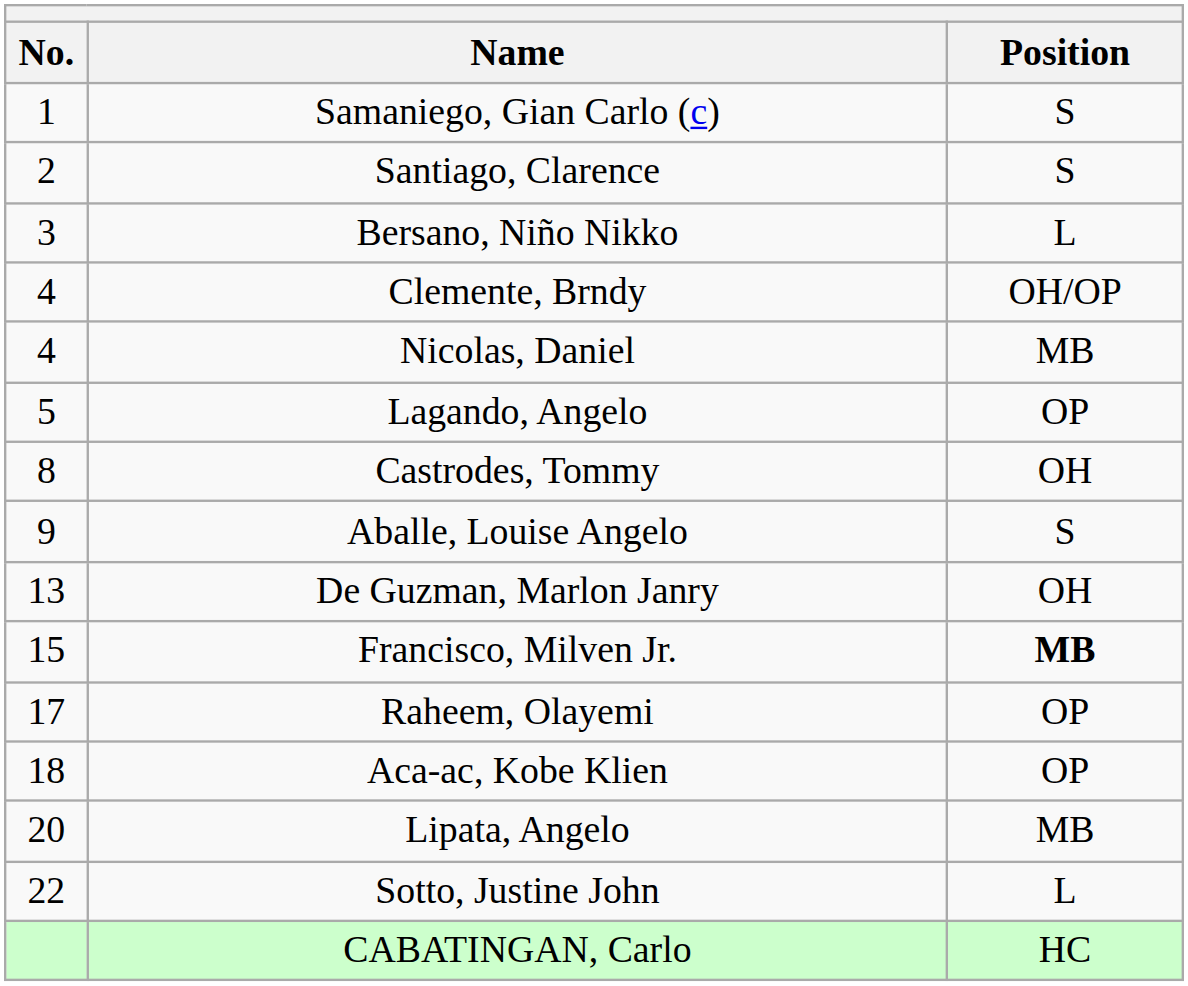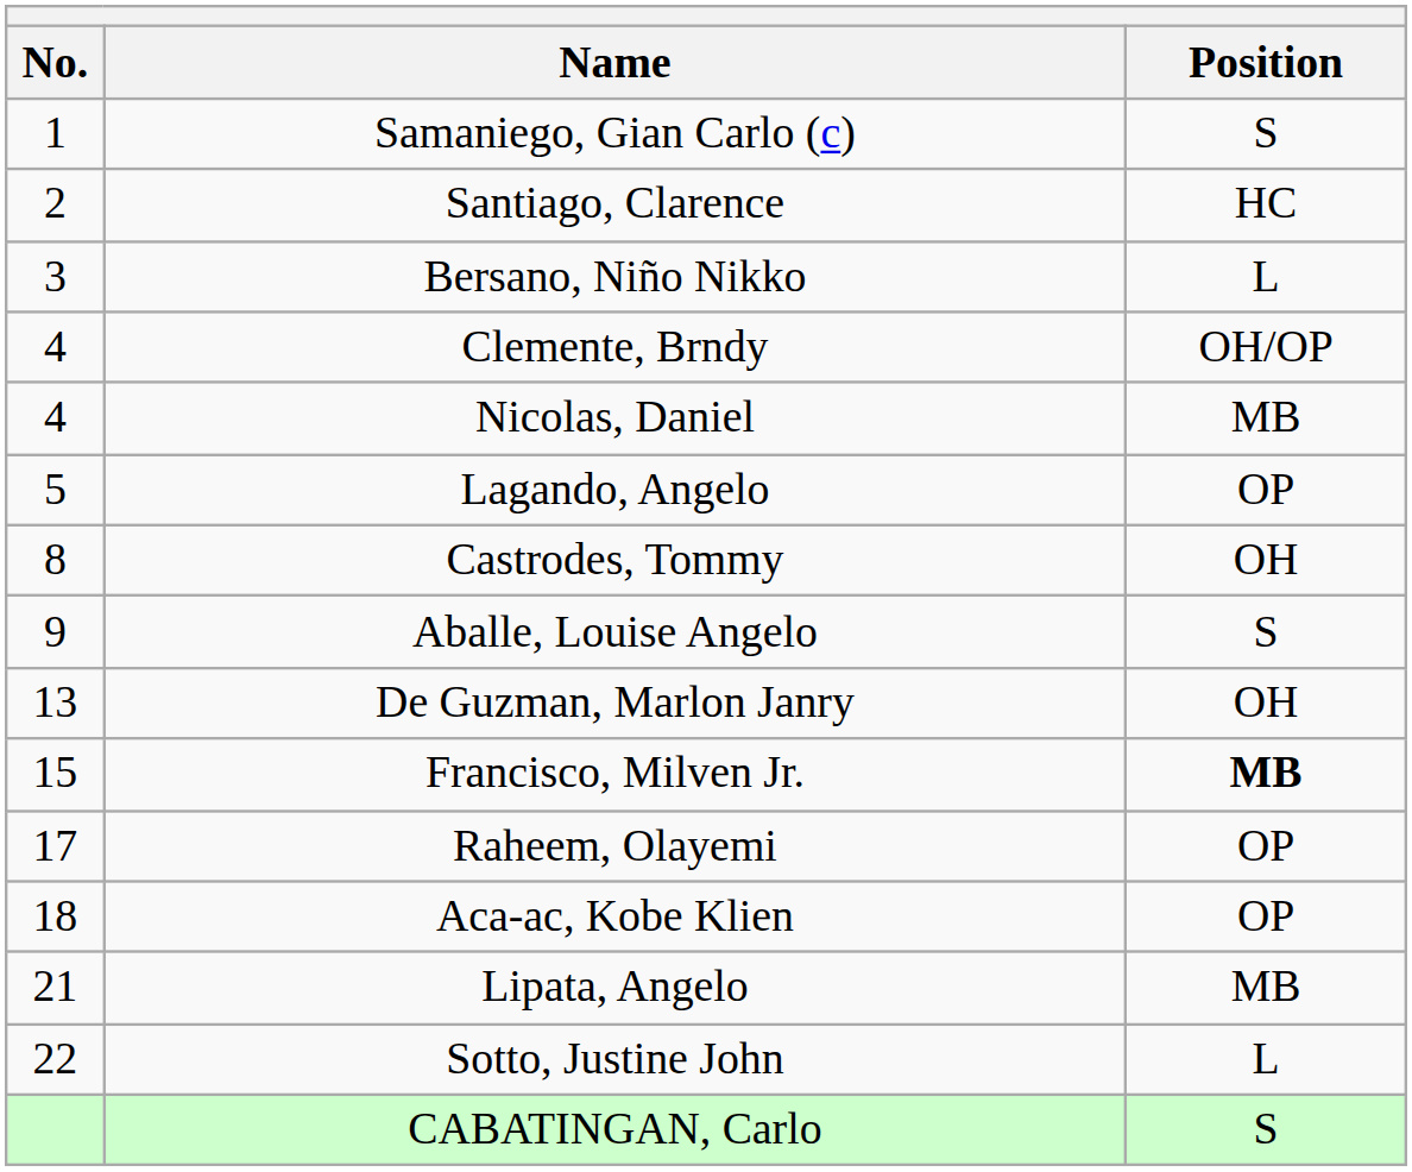 <table class="wikitable mw-collapsible mw-collapsed" style="text-align:center; width:500px; border:none">
 <tr>
 <th style="text-align:center" colspan="3"></th>
 </tr>
 <tr>
 <th style="width:7%">No.</th>
 <th>Name</th>
 <th style="width:20%">Position</th>
 </tr>
 <tr>
 <td>1</td>
 <td>Samaniego, Gian Carlo (<a href='#'>c</a>)</td>
 <td>S</td>
 </tr>
 <tr>
 <td>2</td>
 <td>Santiago, Clarence</td>
-<td>S</td>
+<td>HC</td>
 </tr>
 <tr>
 <td>3</td>
 <td>Bersano, Niño Nikko</td>
 <td>L</td>
 </tr>
 <tr>
 <td>4</td>
 <td>Clemente, Brndy</td>
 <td>OH/OP</td>
 </tr>
 <tr>
 <td>4</td>
 <td>Nicolas, Daniel</td>
 <td>MB</td>
 </tr>
 <tr>
 <td>5</td>
 <td>Lagando, Angelo</td>
 <td>OP</td>
 </tr>
 <tr>
 <td>8</td>
 <td>Castrodes, Tommy</td>
 <td>OH</td>
 </tr>
 <tr>
 <td>9</td>
 <td>Aballe, Louise Angelo</td>
 <td>S</td>
 </tr>
 <tr>
 <td>13</td>
 <td>De Guzman, Marlon Janry</td>
 <td>OH</td>
 </tr>
 <tr>
 <td>15</td>
 <td>Francisco, Milven Jr.</td>
 <td><strong>MB</strong></td>
 </tr>
 <tr>
 <td>17</td>
 <td>Raheem, Olayemi</td>
 <td>OP</td>
 </tr>
 <tr>
 <td>18</td>
 <td>Aca-ac, Kobe Klien</td>
 <td>OP</td>
 </tr>
 <tr>
-<td>20</td>
+<td>21</td>
 <td>Lipata, Angelo</td>
 <td>MB</td>
 </tr>
 <tr>
 <td>22</td>
 <td>Sotto, Justine John</td>
 <td>L</td>
 </tr>
 <tr bgcolor=#CCFFCC>
 <td></td>
 <td>CABATINGAN, Carlo</td>
-<td>HC</td>
+<td>S</td>
 </tr>
 </table>
